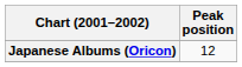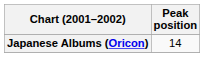 <table class="wikitable sortable plainrowheaders" style="text-align:center">
 <tr>
 <th scope="col">Chart (2001–2002)</th>
 <th scope="col">Peak<br>position</th>
 </tr>
 <tr>
 </tr>
 <tr>
 </tr>
 <tr>
 </tr>
 <tr>
 </tr>
 <tr>
 <th scope="row">Japanese Albums (<a href='#'>Oricon</a>)</th>
-<td>12</td>
+<td>14</td>
 </tr>
 <tr>
 </tr>
 <tr>
 </tr>
 <tr>
 </tr>
 <tr>
 </tr>
 </table>
